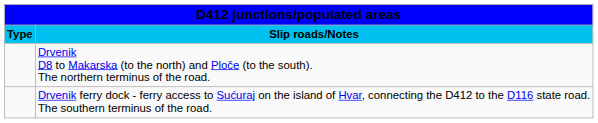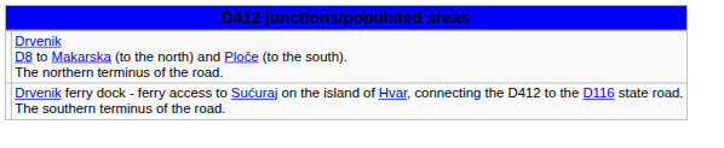 <table class="wikitable">
 <tr>
 <td colspan=2 bgcolor=blue align=center style=margin-top:15><span><big><strong>D412 junctions/populated areas</strong></big></span></td>
-</tr>
-<tr>
-<td align=center bgcolor=00c0f0><strong>Type</strong></td>
-<td align=center bgcolor=00c0f0><strong>Slip roads/Notes</strong></td>
 </tr>
 <tr>
 <td></td>
 <td><a href='#'>Drvenik</a><br> <a href='#'>D8</a> to <a href='#'>Makarska</a> (to the north) and <a href='#'>Ploče</a> (to the south).<br> The northern terminus of the road.</td>
 </tr>
 <tr>
 <td></td>
 <td><a href='#'>Drvenik</a> ferry dock - ferry access to <a href='#'>Sućuraj</a> on the island of <a href='#'>Hvar</a>, connecting the D412 to the <a href='#'>D116</a> state road.<br> The southern terminus of the road.</td>
 </tr>
 </table>
